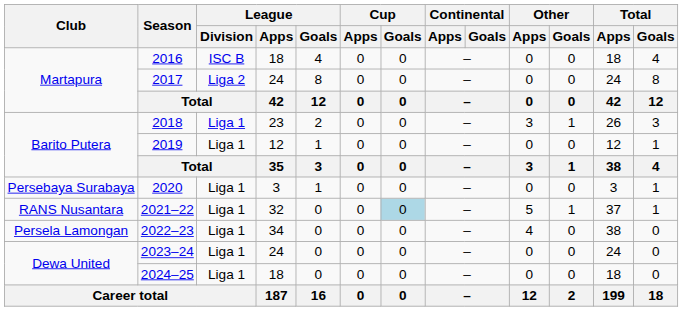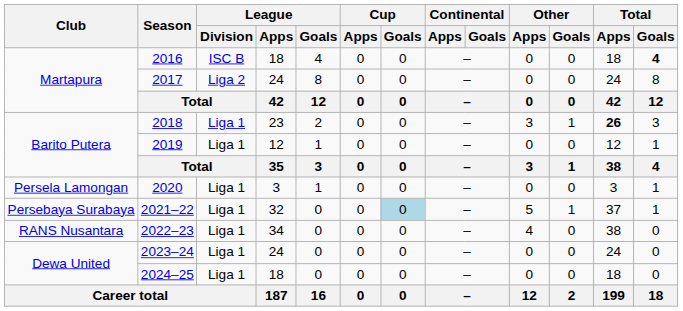 <table class="wikitable" style="text-align:center">
 <tr>
 <th rowspan="2">Club</th>
 <th rowspan="2">Season</th>
 <th colspan="3">League</th>
 <th colspan="2">Cup</th>
 <th colspan="2">Continental</th>
 <th colspan="2">Other</th>
 <th colspan="2">Total</th>
 </tr>
 <tr>
 <th>Division</th>
 <th>Apps</th>
 <th>Goals</th>
 <th>Apps</th>
 <th>Goals</th>
 <th>Apps</th>
 <th>Goals</th>
 <th>Apps</th>
 <th>Goals</th>
 <th>Apps</th>
 <th>Goals</th>
 </tr>
 <tr>
 <td rowspan="3" valign="center"><a href='#'>Martapura</a></td>
 <td><a href='#'>2016</a></td>
 <td><a href='#'>ISC B</a></td>
 <td>18</td>
 <td>4</td>
 <td>0</td>
 <td>0</td>
 <td colspan="2">–</td>
 <td>0</td>
 <td>0</td>
 <td>18</td>
-<td>4</td>
+<td><strong>4</strong></td>
 </tr>
 <tr>
 <td><a href='#'>2017</a></td>
 <td rowspan="1" valign="center"><a href='#'>Liga 2</a></td>
 <td>24</td>
 <td>8</td>
 <td>0</td>
 <td>0</td>
 <td colspan="2">–</td>
 <td>0</td>
 <td>0</td>
 <td>24</td>
 <td>8</td>
 </tr>
 <tr>
 <th colspan="2">Total</th>
 <th>42</th>
 <th>12</th>
 <th>0</th>
 <th>0</th>
 <th colspan="2">–</th>
 <th>0</th>
 <th>0</th>
 <th>42</th>
 <th>12</th>
 </tr>
 <tr>
 <td rowspan="3" valign="center"><a href='#'>Barito Putera</a></td>
 <td><a href='#'>2018</a></td>
 <td rowspan="1" valign="center"><a href='#'>Liga 1</a></td>
 <td>23</td>
 <td>2</td>
 <td>0</td>
 <td>0</td>
 <td colspan="2">–</td>
 <td>3</td>
 <td>1</td>
-<td>26</td>
+<td><strong>26</strong></td>
 <td>3</td>
 </tr>
 <tr>
 <td><a href='#'>2019</a></td>
 <td rowspan="1" valign="center">Liga 1</td>
 <td>12</td>
 <td>1</td>
 <td>0</td>
 <td>0</td>
 <td colspan="2">–</td>
 <td>0</td>
 <td>0</td>
 <td>12</td>
 <td>1</td>
 </tr>
 <tr>
 <th colspan="2">Total</th>
 <th>35</th>
 <th>3</th>
 <th>0</th>
 <th>0</th>
 <th colspan="2">–</th>
 <th>3</th>
 <th>1</th>
 <th>38</th>
 <th>4</th>
 </tr>
 <tr>
-<td rowspan="1" valign="center"><a href='#'>Persebaya Surabaya</a></td>
+<td rowspan="1" valign="center"><a href='#'>Persela Lamongan</a></td>
 <td><a href='#'>2020</a></td>
 <td rowspan="1" valign="center">Liga 1</td>
 <td>3</td>
 <td>1</td>
 <td>0</td>
 <td>0</td>
 <td colspan="2">–</td>
 <td>0</td>
 <td>0</td>
 <td>3</td>
 <td>1</td>
 </tr>
 <tr>
-<td rowspan="1"><a href='#'>RANS Nusantara</a></td>
+<td rowspan="1" valign="center"><a href='#'>Persebaya Surabaya</a></td>
 <td><a href='#'>2021–22</a></td>
 <td rowspan="1" valign="center">Liga 1</td>
 <td>32</td>
 <td>0</td>
 <td>0</td>
 <td style="background: lightblue;">0</td>
 <td colspan="2">–</td>
 <td>5</td>
 <td>1</td>
 <td>37</td>
 <td>1</td>
 </tr>
 <tr>
-<td rowspan="1" valign="center"><a href='#'>Persela Lamongan</a></td>
+<td rowspan="1"><a href='#'>RANS Nusantara</a></td>
 <td><a href='#'>2022–23</a></td>
 <td rowspan="1">Liga 1</td>
 <td>34</td>
 <td>0</td>
 <td>0</td>
 <td>0</td>
 <td colspan="2">–</td>
 <td>4</td>
 <td>0</td>
 <td>38</td>
 <td>0</td>
 </tr>
 <tr>
 <td rowspan="2"><a href='#'>Dewa United</a></td>
 <td><a href='#'>2023–24</a></td>
 <td rowspan="1">Liga 1</td>
 <td>24</td>
 <td>0</td>
 <td>0</td>
 <td>0</td>
 <td colspan="2">–</td>
 <td>0</td>
 <td>0</td>
 <td>24</td>
 <td>0</td>
 </tr>
 <tr>
 <td><a href='#'>2024–25</a></td>
 <td>Liga 1</td>
 <td>18</td>
 <td>0</td>
 <td>0</td>
 <td>0</td>
 <td colspan="2">–</td>
 <td>0</td>
 <td>0</td>
 <td>18</td>
 <td>0</td>
 </tr>
 <tr>
 <th colspan="3">Career total</th>
 <th>187</th>
 <th>16</th>
 <th>0</th>
 <th>0</th>
 <th colspan="2">–</th>
 <th>12</th>
 <th>2</th>
 <th>199</th>
 <th>18</th>
 </tr>
 </table>
